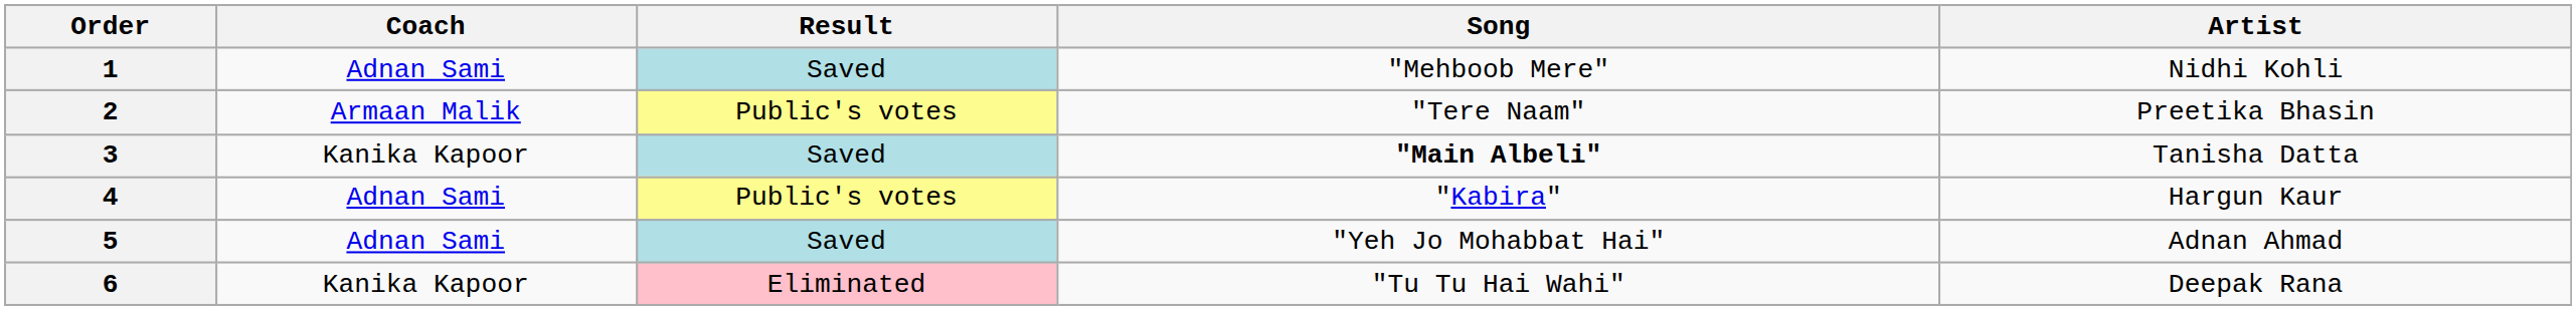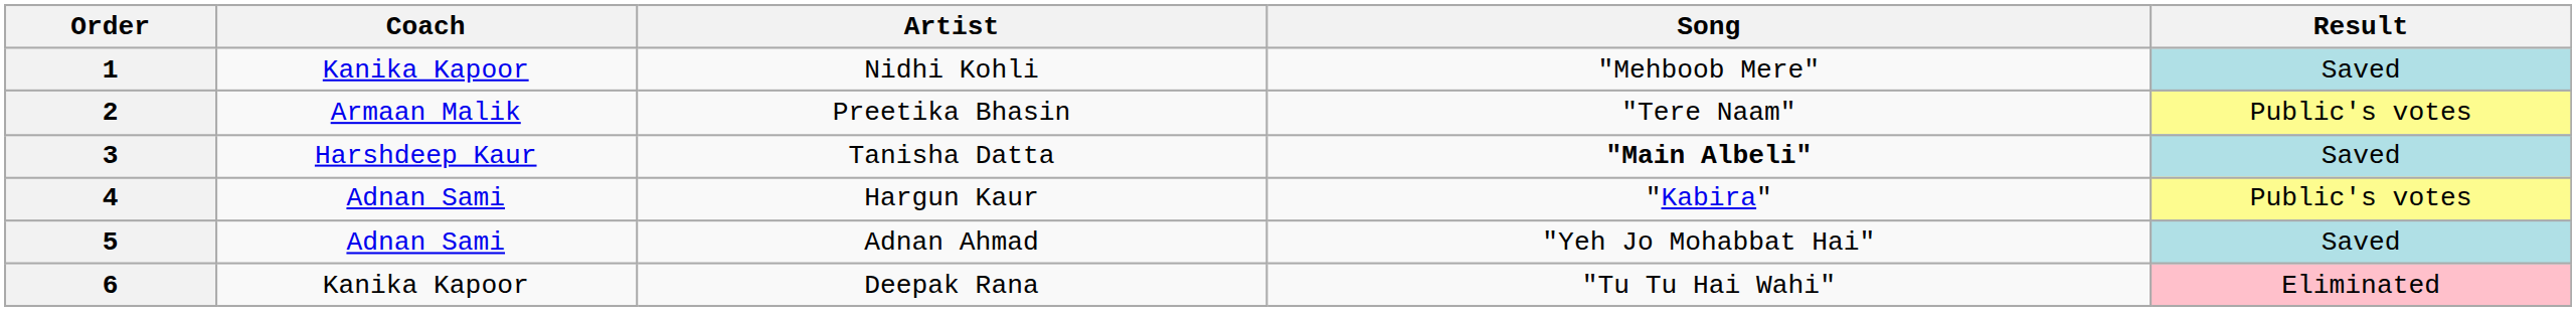 <table class="wikitable" style="text-align:center; width:100%;">
 <tr>
 <th style="width:05%;">Order</th>
 <th style="width:10%;">Coach</th>
+<th style="width:15%;">Artist</th>
+<th style="width:21%;">Song</th>
 <th style="width:10%;">Result</th>
-<th style="width:21%;">Song</th>
-<th style="width:15%;">Artist</th>
 </tr>
 <tr>
 <th>1</th>
-<td><a href='#'>Adnan Sami</a></td>
+<td><a href='#'>Kanika Kapoor</a></td>
+<td>Nidhi Kohli</td>
+<td>"Mehboob Mere"</td>
 <td style="background:#b0e0e6;">Saved</td>
-<td>"Mehboob Mere"</td>
-<td>Nidhi Kohli</td>
 </tr>
 <tr>
 <th>2</th>
 <td><a href='#'>Armaan Malik</a></td>
+<td>Preetika Bhasin</td>
+<td>"Tere Naam"</td>
 <td style="background:#fdfc8f;">Public's votes</td>
-<td>"Tere Naam"</td>
-<td>Preetika Bhasin</td>
 </tr>
 <tr>
 <th>3</th>
-<td>Kanika Kapoor</td>
+<td><a href='#'>Harshdeep Kaur</a></td>
+<td>Tanisha Datta</td>
+<td><strong>"Main Albeli"</strong></td>
 <td style="background:#b0e0e6;">Saved</td>
-<td><strong>"Main Albeli"</strong></td>
-<td>Tanisha Datta</td>
 </tr>
 <tr>
 <th>4</th>
 <td><a href='#'>Adnan Sami</a></td>
+<td>Hargun Kaur</td>
+<td>"<a href='#'>Kabira</a>"</td>
 <td style="background:#fdfc8f;">Public's votes</td>
-<td>"<a href='#'>Kabira</a>"</td>
-<td>Hargun Kaur</td>
 </tr>
 <tr>
 <th>5</th>
 <td><a href='#'>Adnan Sami</a></td>
+<td>Adnan Ahmad</td>
+<td>"Yeh Jo Mohabbat Hai"</td>
 <td style="background:#b0e0e6;">Saved</td>
-<td>"Yeh Jo Mohabbat Hai"</td>
-<td>Adnan Ahmad</td>
 </tr>
 <tr>
 <th>6</th>
 <td>Kanika Kapoor</td>
+<td>Deepak Rana</td>
+<td>"Tu Tu Hai Wahi"</td>
 <td style="background:pink;">Eliminated</td>
-<td>"Tu Tu Hai Wahi"</td>
-<td>Deepak Rana</td>
 </tr>
 </table>
